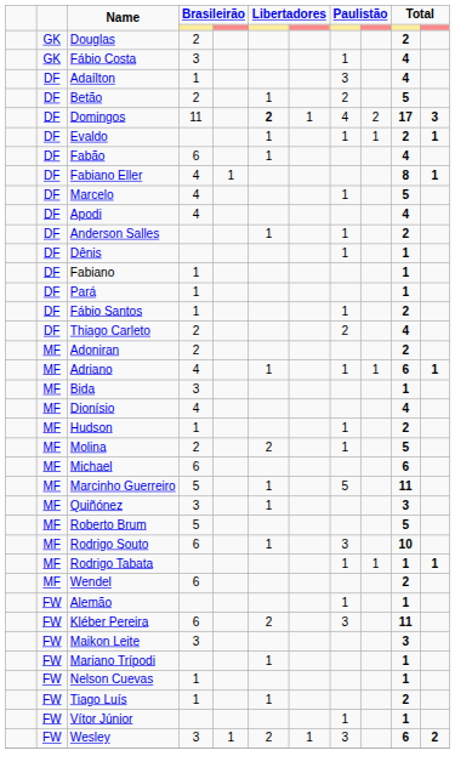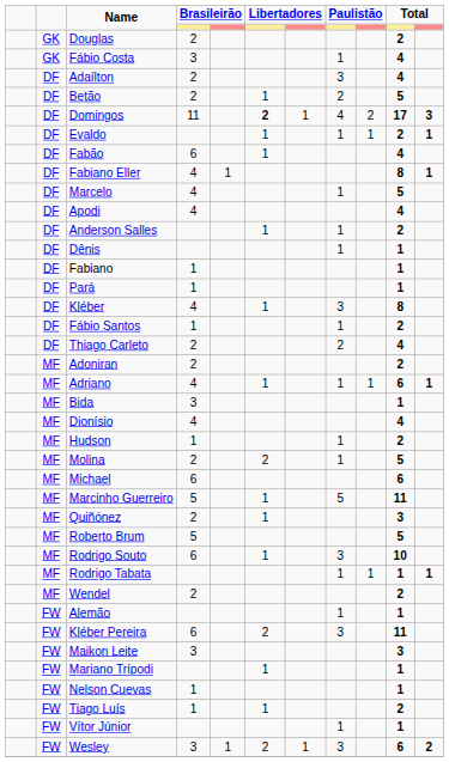 <table class="wikitable" style="text-align:center;">
 <tr style="text-align:center;">
 <td rowspan="2"  style="width:7%;"><strong></strong></td>
 <td rowspan="2"  style="width:7%;"><strong></strong></td>
 <td rowspan="2"  style="width:25%;"><strong>Name</strong></td>
 <td colspan="2"><strong><a href='#'>Brasileirão</a></strong></td>
 <td colspan="2"><strong><a href='#'>Libertadores</a></strong></td>
 <td colspan="2"><strong><a href='#'>Paulistão</a></strong></td>
 <td colspan="2"><strong>Total</strong></td>
 </tr>
 <tr>
 <th style="width:30px; background:#fe9;"></th>
 <th style="width:30px; background:#ff8888;"></th>
 <th style="width:30px; background:#fe9;"></th>
 <th style="width:30px; background:#ff8888;"></th>
 <th style="width:30px; background:#fe9;"></th>
 <th style="width:30px; background:#ff8888;"></th>
 <th style="width:30px; background:#fe9;"></th>
 <th style="width:30px; background:#ff8888;"></th>
 </tr>
 <tr>
 <td></td>
 <td><a href='#'>GK</a></td>
 <td style="text-align:left;"><a href='#'>Douglas</a></td>
 <td>2</td>
 <td></td>
 <td></td>
 <td></td>
 <td></td>
 <td></td>
 <td><strong>2</strong></td>
 <td></td>
 </tr>
 <tr>
 <td></td>
 <td><a href='#'>GK</a></td>
 <td style="text-align:left;"><a href='#'>Fábio Costa</a></td>
 <td>3</td>
 <td></td>
 <td></td>
 <td></td>
 <td>1</td>
 <td></td>
 <td><strong>4</strong></td>
 <td></td>
 </tr>
 <tr>
 <td></td>
 <td><a href='#'>DF</a></td>
 <td style="text-align:left;"><a href='#'>Adaílton</a></td>
-<td>1</td>
+<td>2</td>
 <td></td>
 <td></td>
 <td></td>
 <td>3</td>
 <td></td>
 <td><strong>4</strong></td>
 <td></td>
 </tr>
 <tr>
 <td></td>
 <td><a href='#'>DF</a></td>
 <td style="text-align:left;"><a href='#'>Betão</a></td>
 <td>2</td>
 <td></td>
 <td>1</td>
 <td></td>
 <td>2</td>
 <td></td>
 <td><strong>5</strong></td>
 <td></td>
 </tr>
 <tr>
 <td></td>
 <td><a href='#'>DF</a></td>
 <td style="text-align:left;"><a href='#'>Domingos</a></td>
 <td>11</td>
 <td></td>
 <td><strong>2</strong></td>
 <td>1</td>
 <td>4</td>
 <td>2</td>
 <td><strong>17</strong></td>
 <td><strong>3</strong></td>
 </tr>
 <tr>
 <td></td>
 <td><a href='#'>DF</a></td>
 <td style="text-align:left;"><a href='#'>Evaldo</a></td>
 <td></td>
 <td></td>
 <td>1</td>
 <td></td>
 <td>1</td>
 <td>1</td>
 <td><strong>2</strong></td>
 <td><strong>1</strong></td>
 </tr>
 <tr>
 <td></td>
 <td><a href='#'>DF</a></td>
 <td style="text-align:left;"><a href='#'>Fabão</a></td>
 <td>6</td>
 <td></td>
 <td>1</td>
 <td></td>
 <td></td>
 <td></td>
 <td><strong>4</strong></td>
 <td></td>
 </tr>
 <tr>
 <td></td>
 <td><a href='#'>DF</a></td>
 <td style="text-align:left;"><a href='#'>Fabiano Eller</a></td>
 <td>4</td>
 <td>1</td>
 <td></td>
 <td></td>
 <td></td>
 <td></td>
 <td><strong>8</strong></td>
 <td><strong>1</strong></td>
 </tr>
 <tr>
 <td></td>
 <td><a href='#'>DF</a></td>
 <td style="text-align:left;"><a href='#'>Marcelo</a></td>
 <td>4</td>
 <td></td>
 <td></td>
 <td></td>
 <td>1</td>
 <td></td>
 <td><strong>5</strong></td>
 <td></td>
 </tr>
 <tr>
 <td></td>
 <td><a href='#'>DF</a></td>
 <td style="text-align:left;"><a href='#'>Apodi</a></td>
 <td>4</td>
 <td></td>
 <td></td>
 <td></td>
 <td></td>
 <td></td>
 <td><strong>4</strong></td>
 <td></td>
 </tr>
 <tr>
 <td></td>
 <td><a href='#'>DF</a></td>
 <td style="text-align:left;"><a href='#'>Anderson Salles</a></td>
 <td></td>
 <td></td>
 <td>1</td>
 <td></td>
 <td>1</td>
 <td></td>
 <td><strong>2</strong></td>
 <td></td>
 </tr>
 <tr>
 <td></td>
 <td><a href='#'>DF</a></td>
 <td style="text-align:left;"><a href='#'>Dênis</a></td>
 <td></td>
 <td></td>
 <td></td>
 <td></td>
 <td>1</td>
 <td></td>
 <td><strong>1</strong></td>
 <td></td>
 </tr>
 <tr>
 <td></td>
 <td><a href='#'>DF</a></td>
 <td style="text-align:left;">Fabiano</td>
 <td>1</td>
 <td></td>
 <td></td>
 <td></td>
 <td></td>
 <td></td>
 <td><strong>1</strong></td>
 <td></td>
 </tr>
 <tr>
 <td></td>
 <td><a href='#'>DF</a></td>
 <td style="text-align:left;"><a href='#'>Pará</a></td>
 <td>1</td>
 <td></td>
 <td></td>
 <td></td>
 <td></td>
 <td></td>
 <td><strong>1</strong></td>
 <td></td>
 </tr>
 <tr>
 <td></td>
 <td><a href='#'>DF</a></td>
+<td style="text-align:left;"><a href='#'>Kléber</a></td>
+<td>4</td>
+<td></td>
+<td>1</td>
+<td></td>
+<td>3</td>
+<td></td>
+<td><strong>8</strong></td>
+<td></td>
+</tr>
+<tr>
+<td></td>
+<td><a href='#'>DF</a></td>
 <td style="text-align:left;"><a href='#'>Fábio Santos</a></td>
 <td>1</td>
 <td></td>
 <td></td>
 <td></td>
 <td>1</td>
 <td></td>
 <td><strong>2</strong></td>
 <td></td>
 </tr>
 <tr>
 <td></td>
 <td><a href='#'>DF</a></td>
 <td style="text-align:left;"><a href='#'>Thiago Carleto</a></td>
 <td>2</td>
 <td></td>
 <td></td>
 <td></td>
 <td>2</td>
 <td></td>
 <td><strong>4</strong></td>
 <td></td>
 </tr>
 <tr>
 <td></td>
 <td><a href='#'>MF</a></td>
 <td style="text-align:left;"><a href='#'>Adoniran</a></td>
 <td>2</td>
 <td></td>
 <td></td>
 <td></td>
 <td></td>
 <td></td>
 <td><strong>2</strong></td>
 <td></td>
 </tr>
 <tr>
 <td></td>
 <td><a href='#'>MF</a></td>
 <td style="text-align:left;"><a href='#'>Adriano</a></td>
 <td>4</td>
 <td></td>
 <td>1</td>
 <td></td>
 <td>1</td>
 <td>1</td>
 <td><strong>6</strong></td>
 <td><strong>1</strong></td>
 </tr>
 <tr>
 <td></td>
 <td><a href='#'>MF</a></td>
 <td style="text-align:left;"><a href='#'>Bida</a></td>
 <td>3</td>
 <td></td>
 <td></td>
 <td></td>
 <td></td>
 <td></td>
 <td><strong>1</strong></td>
 <td></td>
 </tr>
 <tr>
 <td></td>
 <td><a href='#'>MF</a></td>
 <td style="text-align:left;"><a href='#'>Dionísio</a></td>
 <td>4</td>
 <td></td>
 <td></td>
 <td></td>
 <td></td>
 <td></td>
 <td><strong>4</strong></td>
 <td></td>
 </tr>
 <tr>
 <td></td>
 <td><a href='#'>MF</a></td>
 <td style="text-align:left;"><a href='#'>Hudson</a></td>
 <td>1</td>
 <td></td>
 <td></td>
 <td></td>
 <td>1</td>
 <td></td>
 <td><strong>2</strong></td>
 <td></td>
 </tr>
 <tr>
 <td></td>
 <td><a href='#'>MF</a></td>
 <td style="text-align:left;"><a href='#'>Molina</a></td>
 <td>2</td>
 <td></td>
 <td>2</td>
 <td></td>
 <td>1</td>
 <td></td>
 <td><strong>5</strong></td>
 <td></td>
 </tr>
 <tr>
 <td></td>
 <td><a href='#'>MF</a></td>
 <td style="text-align:left;"><a href='#'>Michael</a></td>
 <td>6</td>
 <td></td>
 <td></td>
 <td></td>
 <td></td>
 <td></td>
 <td><strong>6</strong></td>
 <td></td>
 </tr>
 <tr>
 <td></td>
 <td><a href='#'>MF</a></td>
 <td style="text-align:left;"><a href='#'>Marcinho Guerreiro</a></td>
 <td>5</td>
 <td></td>
 <td>1</td>
 <td></td>
 <td>5</td>
 <td></td>
 <td><strong>11</strong></td>
 <td></td>
 </tr>
 <tr>
 <td></td>
 <td><a href='#'>MF</a></td>
 <td style="text-align:left;"><a href='#'>Quiñónez</a></td>
-<td>3</td>
+<td>2</td>
 <td></td>
 <td>1</td>
 <td></td>
 <td></td>
 <td></td>
 <td><strong>3</strong></td>
 <td></td>
 </tr>
 <tr>
 <td></td>
 <td><a href='#'>MF</a></td>
 <td style="text-align:left;"><a href='#'>Roberto Brum</a></td>
 <td>5</td>
 <td></td>
 <td></td>
 <td></td>
 <td></td>
 <td></td>
 <td><strong>5</strong></td>
 <td></td>
 </tr>
 <tr>
 <td></td>
 <td><a href='#'>MF</a></td>
 <td style="text-align:left;"><a href='#'>Rodrigo Souto</a></td>
 <td>6</td>
 <td></td>
 <td>1</td>
 <td></td>
 <td>3</td>
 <td></td>
 <td><strong>10</strong></td>
 <td></td>
 </tr>
 <tr>
 <td></td>
 <td><a href='#'>MF</a></td>
 <td style="text-align:left;"><a href='#'>Rodrigo Tabata</a></td>
 <td></td>
 <td></td>
 <td></td>
 <td></td>
 <td>1</td>
 <td>1</td>
 <td><strong>1</strong></td>
 <td><strong>1</strong></td>
 </tr>
 <tr>
 <td></td>
 <td><a href='#'>MF</a></td>
 <td style="text-align:left;"><a href='#'>Wendel</a></td>
-<td>6</td>
+<td>2</td>
 <td></td>
 <td></td>
 <td></td>
 <td></td>
 <td></td>
 <td><strong>2</strong></td>
 <td></td>
 </tr>
 <tr>
 <td></td>
 <td><a href='#'>FW</a></td>
 <td style="text-align:left;"><a href='#'>Alemão</a></td>
 <td></td>
 <td></td>
 <td></td>
 <td></td>
 <td>1</td>
 <td></td>
 <td><strong>1</strong></td>
 <td></td>
 </tr>
 <tr>
 <td></td>
 <td><a href='#'>FW</a></td>
 <td style="text-align:left;"><a href='#'>Kléber Pereira</a></td>
 <td>6</td>
 <td></td>
 <td>2</td>
 <td></td>
 <td>3</td>
 <td></td>
 <td><strong>11</strong></td>
 <td></td>
 </tr>
 <tr>
 <td></td>
 <td><a href='#'>FW</a></td>
 <td style="text-align:left;"><a href='#'>Maikon Leite</a></td>
 <td>3</td>
 <td></td>
 <td></td>
 <td></td>
 <td></td>
 <td></td>
 <td><strong>3</strong></td>
 <td></td>
 </tr>
 <tr>
 <td></td>
 <td><a href='#'>FW</a></td>
 <td style="text-align:left;"><a href='#'>Mariano Trípodi</a></td>
 <td></td>
 <td></td>
 <td>1</td>
 <td></td>
 <td></td>
 <td></td>
 <td><strong>1</strong></td>
 <td></td>
 </tr>
 <tr>
 <td></td>
 <td><a href='#'>FW</a></td>
 <td style="text-align:left;"><a href='#'>Nelson Cuevas</a></td>
 <td>1</td>
 <td></td>
 <td></td>
 <td></td>
 <td></td>
 <td></td>
 <td><strong>1</strong></td>
 <td></td>
 </tr>
 <tr>
 <td></td>
 <td><a href='#'>FW</a></td>
 <td style="text-align:left;"><a href='#'>Tiago Luís</a></td>
 <td>1</td>
 <td></td>
 <td>1</td>
 <td></td>
 <td></td>
 <td></td>
 <td><strong>2</strong></td>
 <td></td>
 </tr>
 <tr>
 <td></td>
 <td><a href='#'>FW</a></td>
 <td style="text-align:left;"><a href='#'>Vítor Júnior</a></td>
 <td></td>
 <td></td>
 <td></td>
 <td></td>
 <td>1</td>
 <td></td>
 <td><strong>1</strong></td>
 <td></td>
 </tr>
 <tr>
 <td></td>
 <td><a href='#'>FW</a></td>
 <td style="text-align:left;"><a href='#'>Wesley</a></td>
 <td>3</td>
 <td>1</td>
 <td>2</td>
 <td>1</td>
 <td>3</td>
 <td></td>
 <td><strong>6</strong></td>
 <td><strong>2</strong></td>
 </tr>
 <tr>
 </tr>
 </table>
